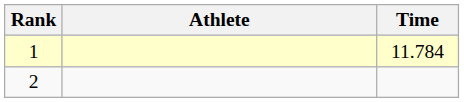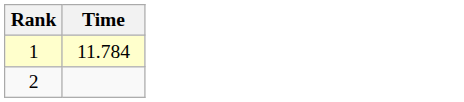 <table class=wikitable style="text-align:center">
 <tr>
 <th width=40>Rank</th>
-<th width=250>Athlete</th>
 <th width=60>Time</th>
 </tr>
 <tr bgcolor=ffffcc>
 <td>1</td>
-<td align=left></td>
 <td>11.784</td>
 </tr>
 <tr>
 <td>2</td>
-<td align=left></td>
 <td></td>
 </tr>
 </table>
